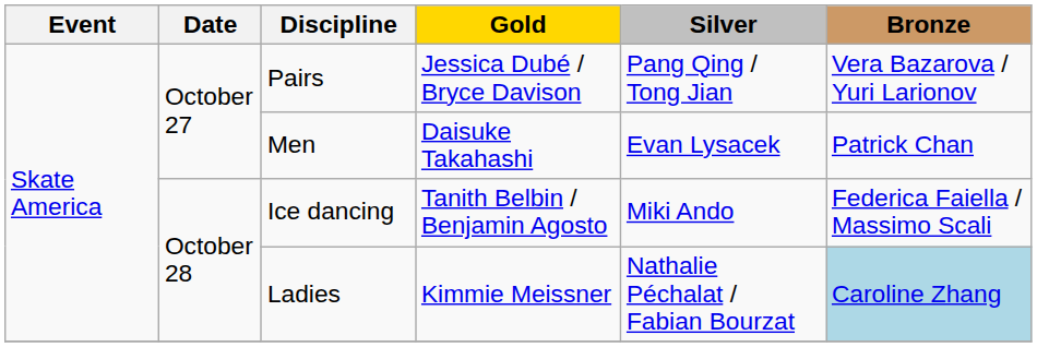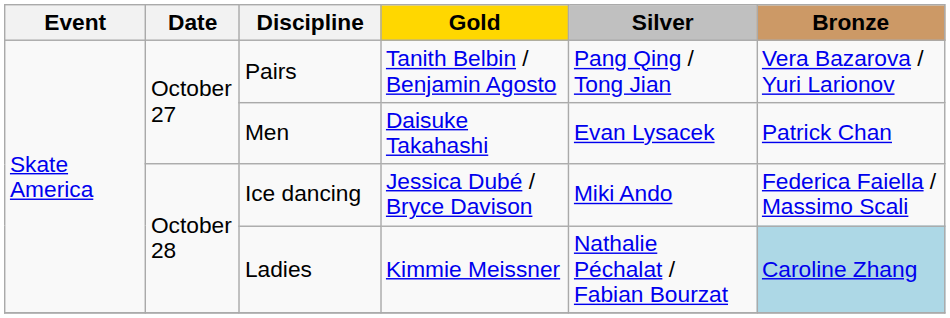 <table class="wikitable" width="75%">
 <tr>
 <th width="15%">Event</th>
 <th width="10%">Date</th>
 <th width="15%">Discipline</th>
 <td width = "20%" align="center" bgcolor="gold"><strong>Gold</strong></td>
 <td width = "20%" align="center" bgcolor="silver"><strong>Silver</strong></td>
 <td width = "20%" align="center" bgcolor="cc9966"><strong>Bronze</strong></td>
 </tr>
 <tr>
 <td rowspan="4"> <a href='#'>Skate America</a></td>
 <td rowspan = 2>October 27</td>
 <td>Pairs</td>
-<td> <a href='#'>Jessica Dubé</a> / <br> <a href='#'>Bryce Davison</a></td>
+<td> <a href='#'>Tanith Belbin</a> /<br> <a href='#'>Benjamin Agosto</a></td>
 <td> <a href='#'>Pang Qing</a> /<br> <a href='#'>Tong Jian</a></td>
 <td> <a href='#'>Vera Bazarova</a> / <br> <a href='#'>Yuri Larionov</a></td>
 </tr>
 <tr>
 <td>Men</td>
 <td> <a href='#'>Daisuke Takahashi</a></td>
 <td> <a href='#'>Evan Lysacek</a></td>
 <td> <a href='#'>Patrick Chan</a></td>
 </tr>
 <tr>
 <td rowspan = 2>October 28</td>
 <td>Ice dancing</td>
-<td> <a href='#'>Tanith Belbin</a> /<br> <a href='#'>Benjamin Agosto</a></td>
+<td> <a href='#'>Jessica Dubé</a> / <br> <a href='#'>Bryce Davison</a></td>
 <td> <a href='#'>Miki Ando</a></td>
 <td> <a href='#'>Federica Faiella</a> /<br> <a href='#'>Massimo Scali</a></td>
 </tr>
 <tr>
 <td>Ladies</td>
 <td> <a href='#'>Kimmie Meissner</a></td>
 <td> <a href='#'>Nathalie Péchalat</a> /<br> <a href='#'>Fabian Bourzat</a></td>
 <td style="background: lightblue;"> <a href='#'>Caroline Zhang</a></td>
 </tr>
 <tr>
 </tr>
 </table>
